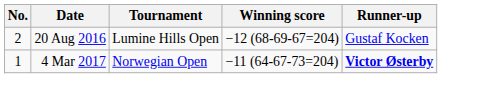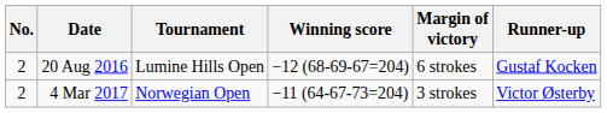 <table class="wikitable" style="font-size:95%;">
 <tr>
 <th>No.</th>
 <th>Date</th>
 <th>Tournament</th>
 <th>Winning score</th>
+<th>Margin of<br>victory</th>
 <th>Runner-up</th>
 </tr>
 <tr>
 <td align=center>2</td>
 <td align=right>20 Aug <a href='#'>2016</a></td>
 <td>Lumine Hills Open</td>
 <td>−12 (68-69-67=204)</td>
+<td>6 strokes</td>
 <td> <a href='#'>Gustaf Kocken</a></td>
 </tr>
 <tr>
-<td align=center>1</td>
+<td align=center>2</td>
 <td align=right>4 Mar <a href='#'>2017</a></td>
 <td><a href='#'>Norwegian Open</a></td>
 <td>−11 (64-67-73=204)</td>
-<td><strong> <a href='#'>Victor Østerby</a></strong></td>
+<td>3 strokes</td>
+<td> <a href='#'>Victor Østerby</a></td>
 </tr>
 </table>
